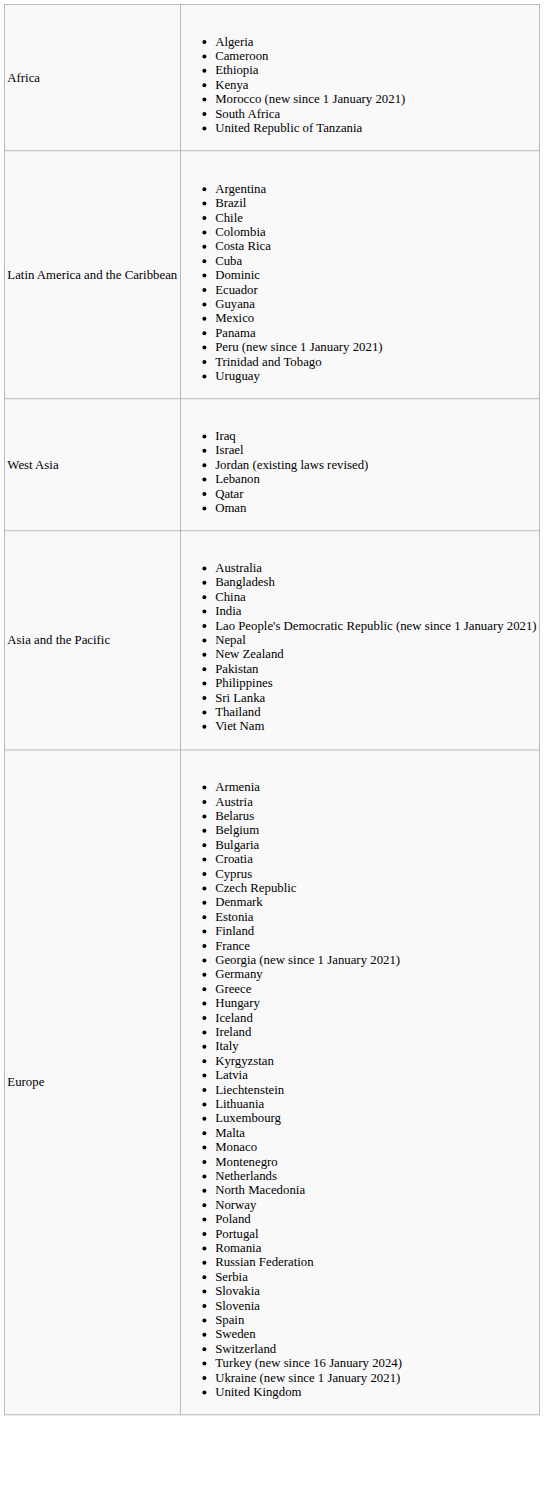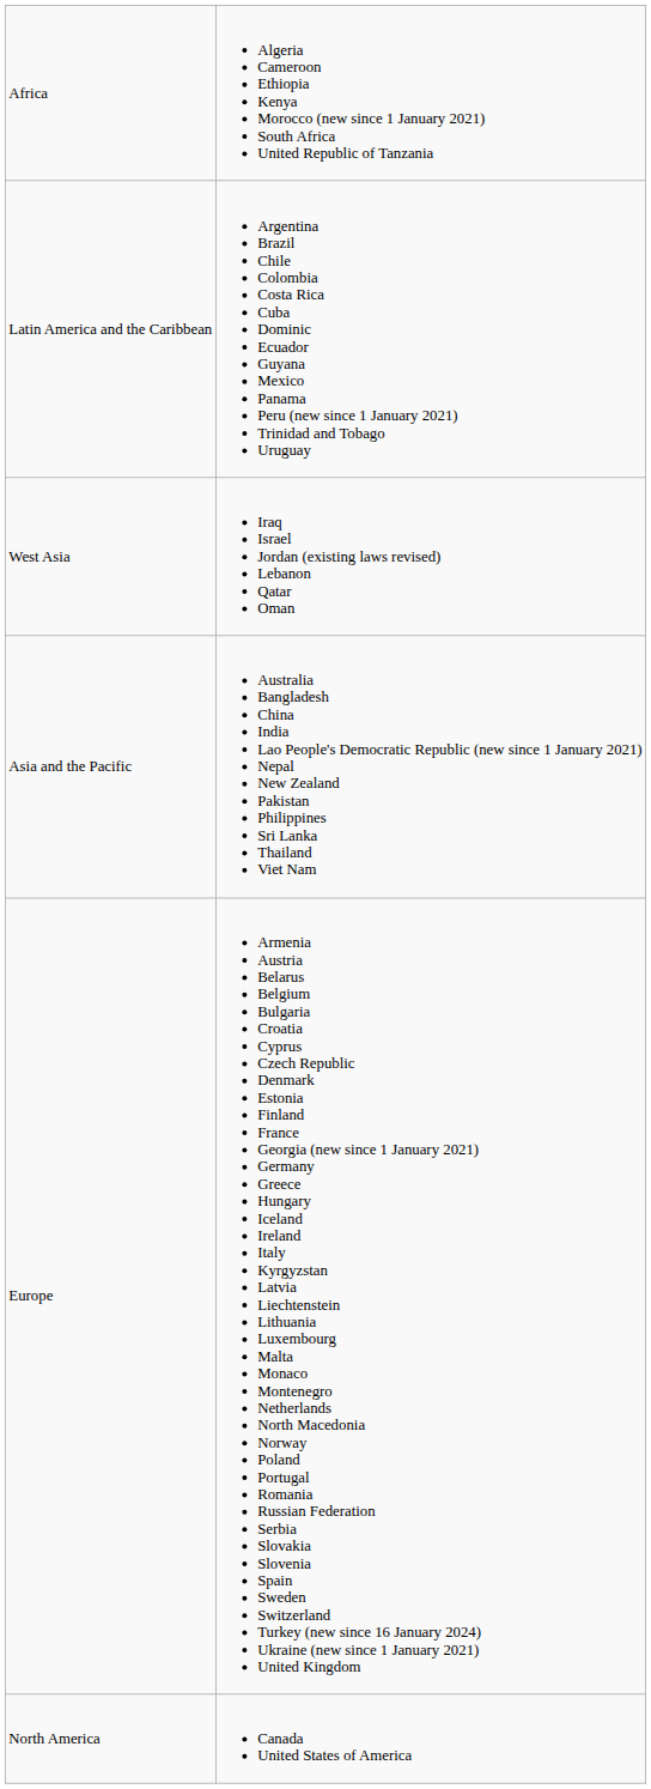 <table class="wikitable">
 <tr>
 <td>Africa</td>
 <td><br><ul><li>Algeria</li><li>Cameroon</li><li>Ethiopia</li><li>Kenya</li><li>Morocco (new since 1 January 2021)</li><li>South Africa</li><li>United Republic of Tanzania</li></ul></td>
 </tr>
 <tr>
 <td>Latin America and the Caribbean</td>
 <td><br><ul><li>Argentina</li><li>Brazil</li><li>Chile</li><li>Colombia</li><li>Costa Rica</li><li>Cuba</li><li>Dominic</li><li>Ecuador</li><li>Guyana</li><li>Mexico</li><li>Panama</li><li>Peru (new since 1 January 2021)</li><li>Trinidad and Tobago</li><li>Uruguay</li></ul></td>
 </tr>
 <tr>
 <td>West Asia</td>
 <td><br><ul><li>Iraq</li><li>Israel</li><li>Jordan (existing laws revised)</li><li>Lebanon</li><li>Qatar</li><li>Oman</li></ul></td>
 </tr>
 <tr>
 <td>Asia and the Pacific</td>
 <td><br><ul><li>Australia</li><li>Bangladesh</li><li>China</li><li>India</li><li>Lao People's Democratic Republic (new since 1 January 2021)</li><li>Nepal</li><li>New Zealand</li><li>Pakistan</li><li>Philippines</li><li>Sri Lanka</li><li>Thailand</li><li>Viet Nam</li></ul></td>
 </tr>
 <tr>
 <td>Europe</td>
 <td><br><ul><li>Armenia</li><li>Austria</li><li>Belarus</li><li>Belgium</li><li>Bulgaria</li><li>Croatia</li><li>Cyprus</li><li>Czech Republic</li><li>Denmark</li><li>Estonia</li><li>Finland</li><li>France</li><li>Georgia (new since 1 January 2021)</li><li>Germany</li><li>Greece</li><li>Hungary</li><li>Iceland</li><li>Ireland</li><li>Italy</li><li>Kyrgyzstan</li><li>Latvia</li><li>Liechtenstein</li><li>Lithuania</li><li>Luxembourg</li><li>Malta</li><li>Monaco</li><li>Montenegro</li><li>Netherlands</li><li>North Macedonia</li><li>Norway</li><li>Poland</li><li>Portugal</li><li>Romania</li><li>Russian Federation</li><li>Serbia</li><li>Slovakia</li><li>Slovenia</li><li>Spain</li><li>Sweden</li><li>Switzerland</li><li>Turkey (new since 16 January 2024)</li><li>Ukraine (new since 1 January 2021)</li><li>United Kingdom</li></ul></td>
 </tr>
+<tr>
+<td>North America</td>
+<td><br><ul><li>Canada</li><li>United States of America</li></ul></td>
+</tr>
 </table>
